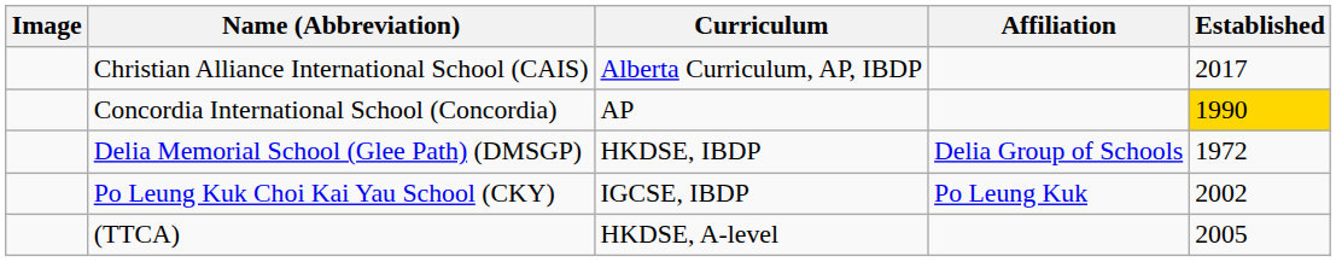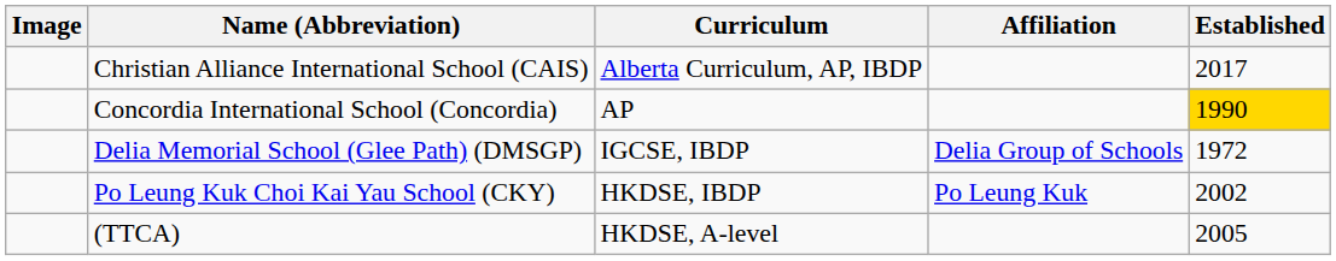 <table class="wikitable sortable">
 <tr>
 <th>Image</th>
 <th>Name (Abbreviation)</th>
 <th>Curriculum</th>
 <th>Affiliation</th>
 <th>Established</th>
 </tr>
 <tr>
 <td></td>
 <td>Christian Alliance International School  (CAIS)</td>
 <td><a href='#'>Alberta</a> Curriculum, AP, IBDP</td>
 <td></td>
 <td>2017</td>
 </tr>
 <tr>
 <td></td>
 <td>Concordia International School (Concordia)</td>
 <td>AP</td>
 <td></td>
 <td style="background: gold;">1990</td>
 </tr>
 <tr>
 <td></td>
 <td><a href='#'>Delia Memorial School (Glee Path)</a> (DMSGP)</td>
-<td>HKDSE, IBDP</td>
+<td>IGCSE, IBDP</td>
 <td><a href='#'>Delia Group of Schools</a></td>
 <td>1972</td>
 </tr>
 <tr>
 <td></td>
 <td><a href='#'>Po Leung Kuk Choi Kai Yau School</a> (CKY)</td>
-<td>IGCSE, IBDP</td>
+<td>HKDSE, IBDP</td>
 <td><a href='#'>Po Leung Kuk</a></td>
 <td>2002</td>
 </tr>
 <tr>
 <td></td>
 <td> (TTCA)</td>
 <td>HKDSE, A-level</td>
 <td></td>
 <td>2005</td>
 </tr>
 </table>
